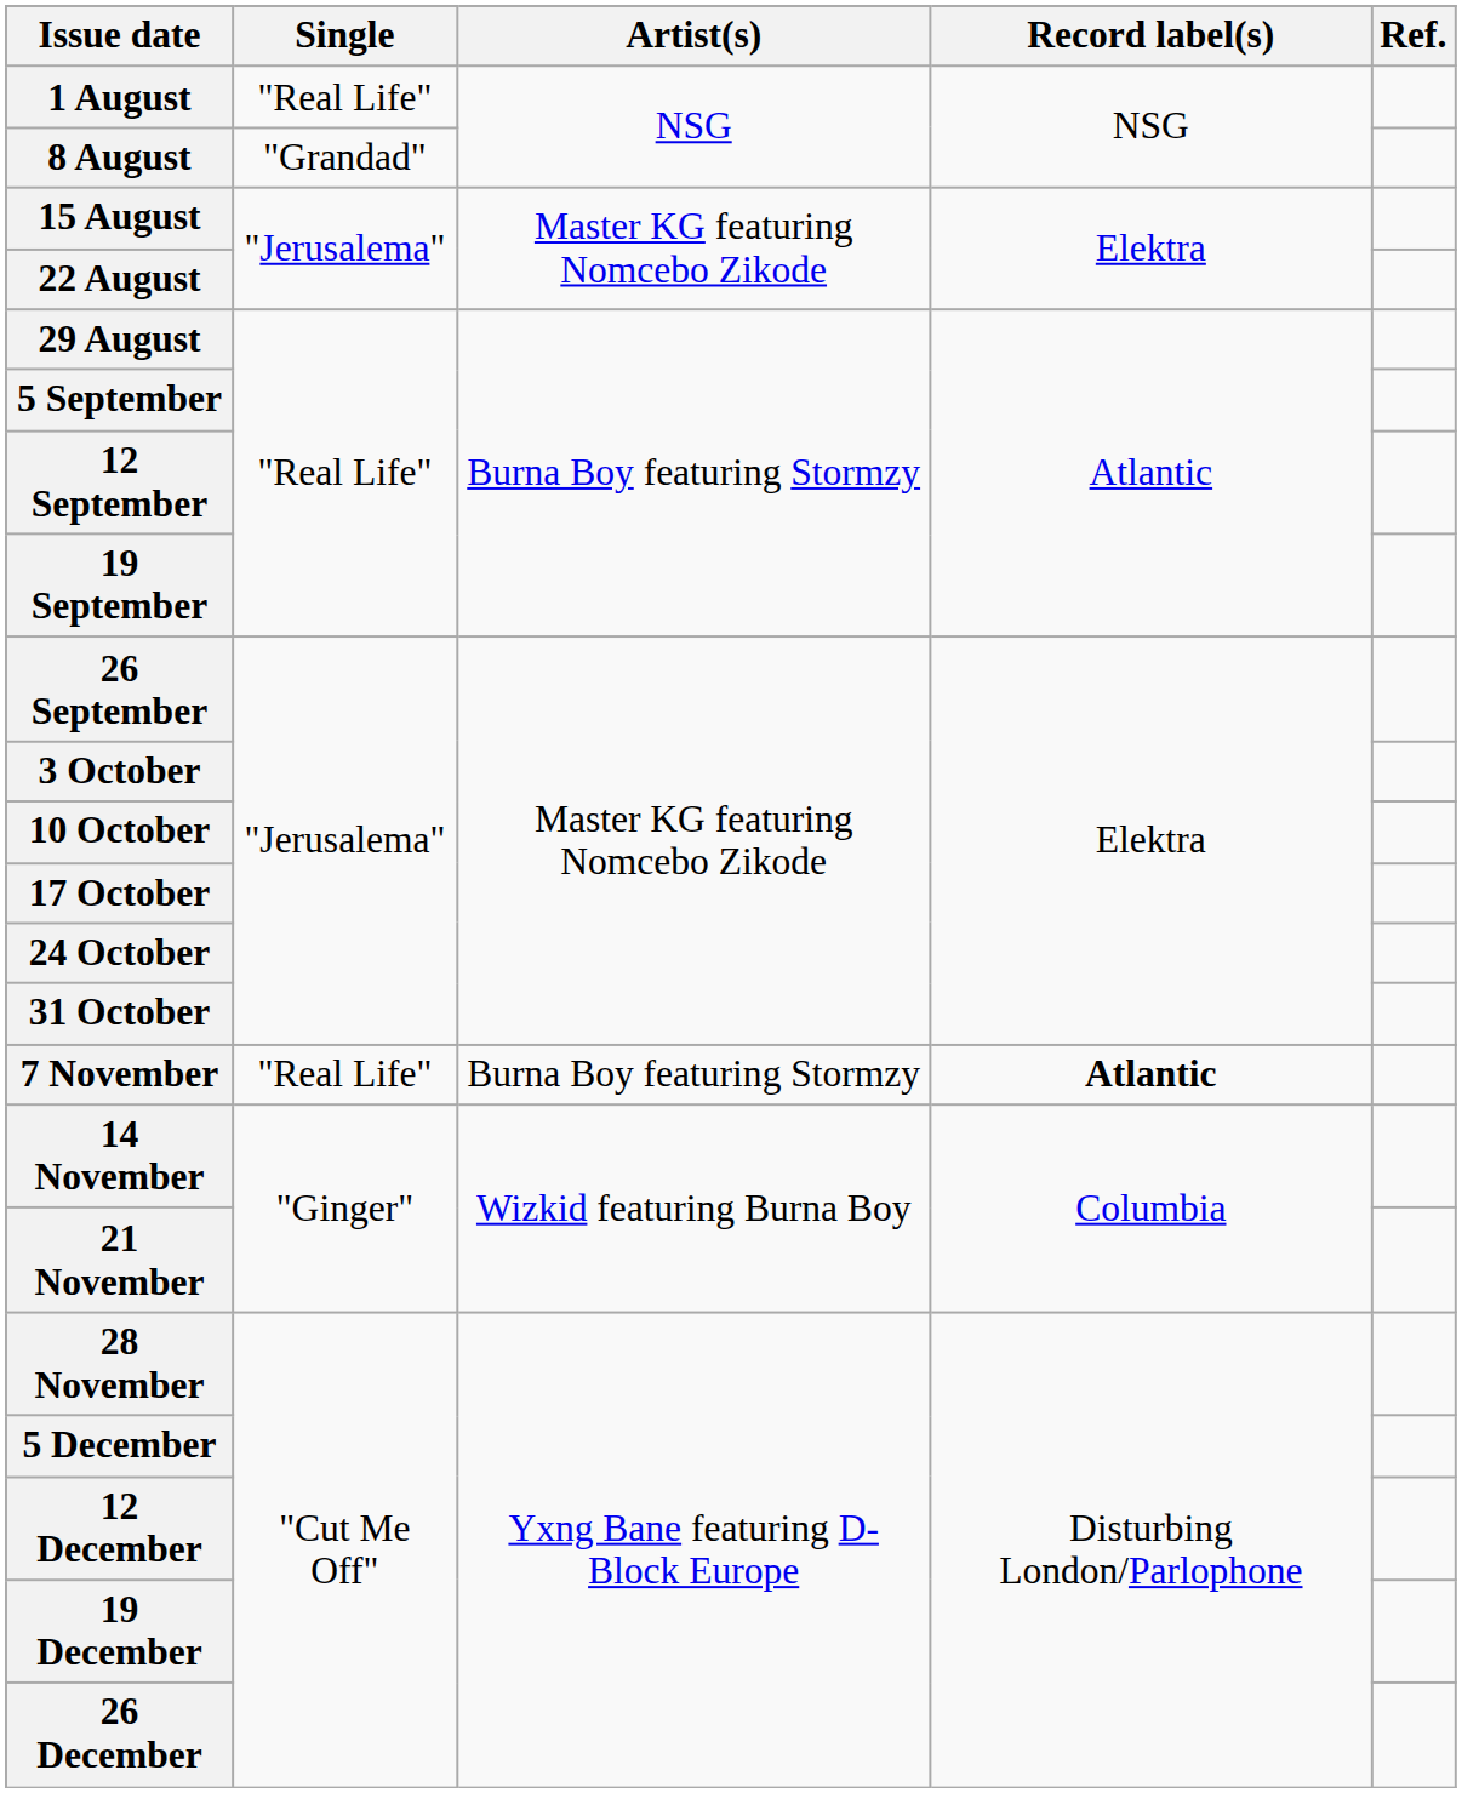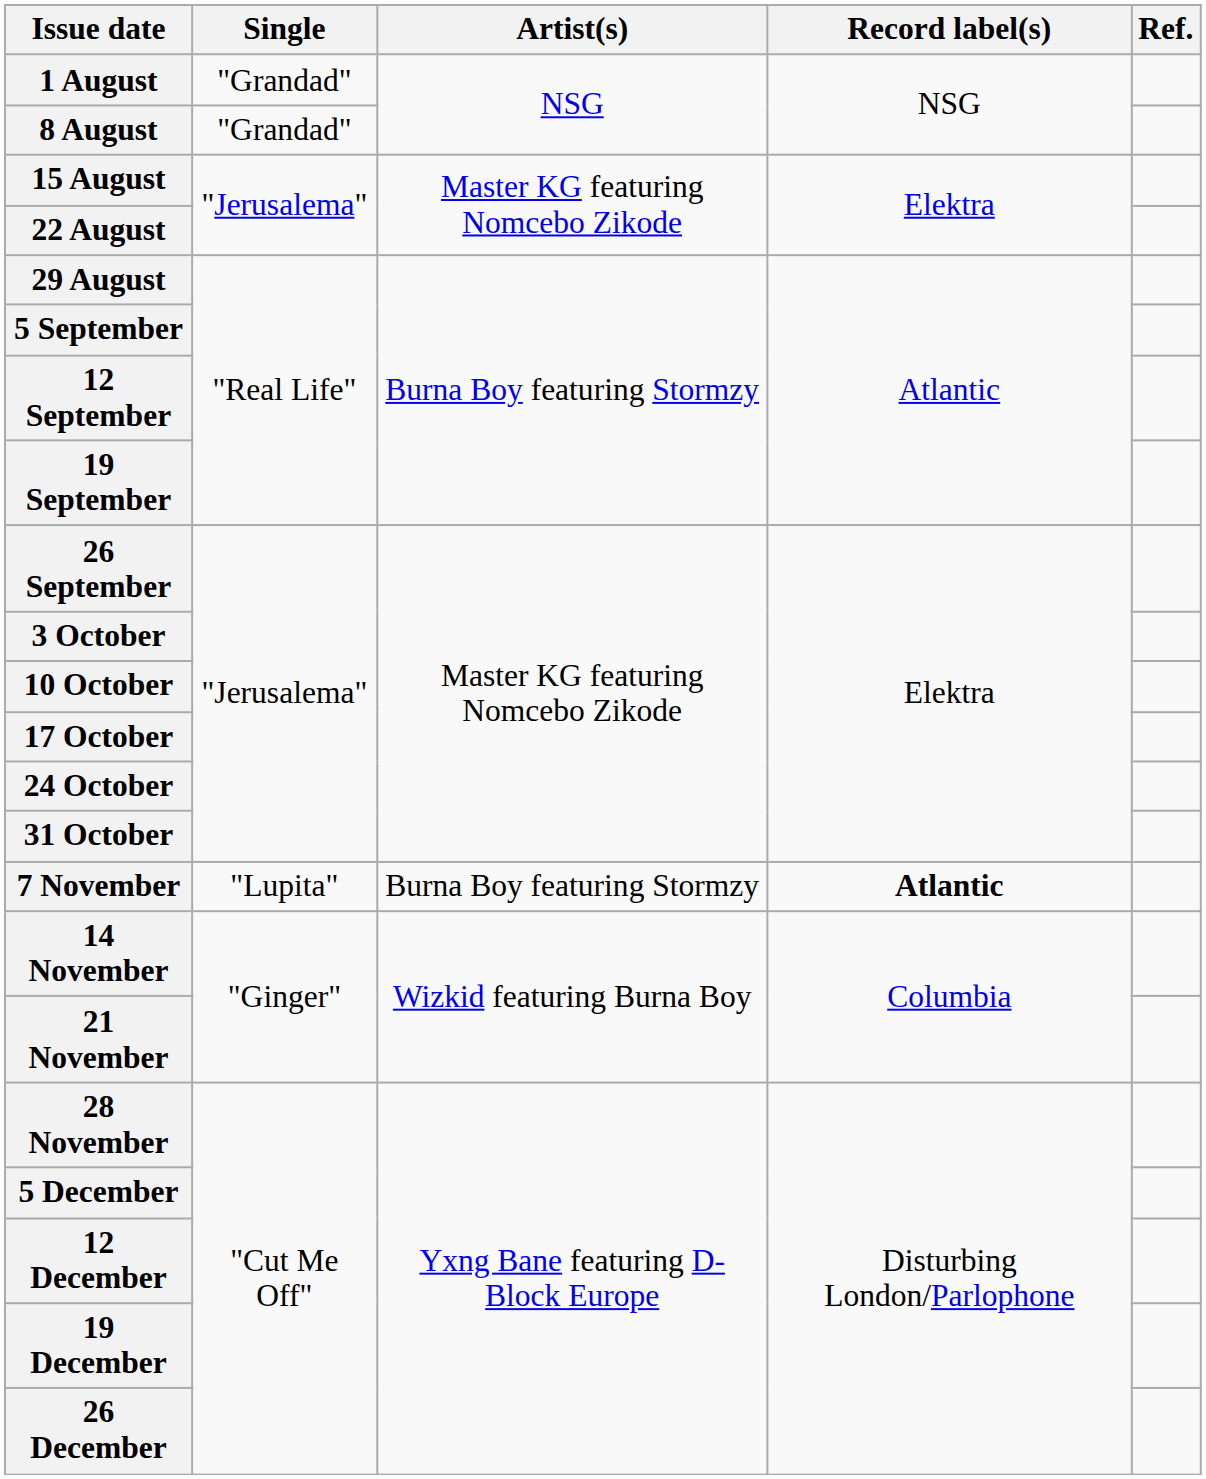 <table class="wikitable plainrowheaders" style="text-align:center">
 <tr>
 <th scope="col">Issue date</th>
 <th scope="col">Single</th>
 <th scope="col">Artist(s)</th>
 <th scope="col">Record label(s)</th>
 <th scope="col">Ref.</th>
 </tr>
 <tr>
 <th scope="row">1 August</th>
-<td>"Real Life"</td>
+<td>"Grandad"</td>
 <td rowspan="2"><a href='#'>NSG</a></td>
 <td rowspan="2">NSG</td>
 <td></td>
 </tr>
 <tr>
 <th scope="row">8 August</th>
 <td>"Grandad"</td>
 <td></td>
 </tr>
 <tr>
 <th scope="row">15 August</th>
 <td rowspan="2">"<a href='#'>Jerusalema</a>"</td>
 <td rowspan="2"><a href='#'>Master KG</a> featuring <a href='#'>Nomcebo Zikode</a></td>
 <td rowspan="2"><a href='#'>Elektra</a></td>
 <td></td>
 </tr>
 <tr>
 <th scope="row">22 August</th>
 <td></td>
 </tr>
 <tr>
 <th scope="row">29 August</th>
 <td rowspan="4">"Real Life"</td>
 <td rowspan="4"><a href='#'>Burna Boy</a> featuring <a href='#'>Stormzy</a></td>
 <td rowspan="4"><a href='#'>Atlantic</a></td>
 <td></td>
 </tr>
 <tr>
 <th scope="row">5 September</th>
 <td></td>
 </tr>
 <tr>
 <th scope="row">12 September</th>
 <td></td>
 </tr>
 <tr>
 <th scope="row">19 September</th>
 <td></td>
 </tr>
 <tr>
 <th scope="row">26 September</th>
 <td rowspan="6">"Jerusalema"</td>
 <td rowspan="6">Master KG featuring Nomcebo Zikode</td>
 <td rowspan="6">Elektra</td>
 <td></td>
 </tr>
 <tr>
 <th scope="row">3 October</th>
 <td></td>
 </tr>
 <tr>
 <th scope="row">10 October</th>
 <td></td>
 </tr>
 <tr>
 <th scope="row">17 October</th>
 <td></td>
 </tr>
 <tr>
 <th scope="row">24 October</th>
 <td></td>
 </tr>
 <tr>
 <th scope="row">31 October</th>
 <td></td>
 </tr>
 <tr>
 <th scope="row">7 November</th>
-<td>"Real Life"</td>
+<td>"Lupita"</td>
 <td>Burna Boy featuring Stormzy</td>
 <td><strong>Atlantic</strong></td>
 <td></td>
 </tr>
 <tr>
 <th scope="row">14 November</th>
 <td rowspan="2">"Ginger"</td>
 <td rowspan="2"><a href='#'>Wizkid</a> featuring Burna Boy</td>
 <td rowspan="2"><a href='#'>Columbia</a></td>
 <td></td>
 </tr>
 <tr>
 <th scope="row">21 November</th>
 <td></td>
 </tr>
 <tr>
 <th scope="row">28 November</th>
 <td rowspan="5">"Cut Me Off"</td>
 <td rowspan="5"><a href='#'>Yxng Bane</a> featuring <a href='#'>D-Block Europe</a></td>
 <td rowspan="5">Disturbing London/<a href='#'>Parlophone</a></td>
 <td></td>
 </tr>
 <tr>
 <th scope="row">5 December</th>
 <td></td>
 </tr>
 <tr>
 <th scope="row">12 December</th>
 <td></td>
 </tr>
 <tr>
 <th scope="row">19 December</th>
 <td></td>
 </tr>
 <tr>
 <th scope="row">26 December</th>
 <td></td>
 </tr>
 </table>
